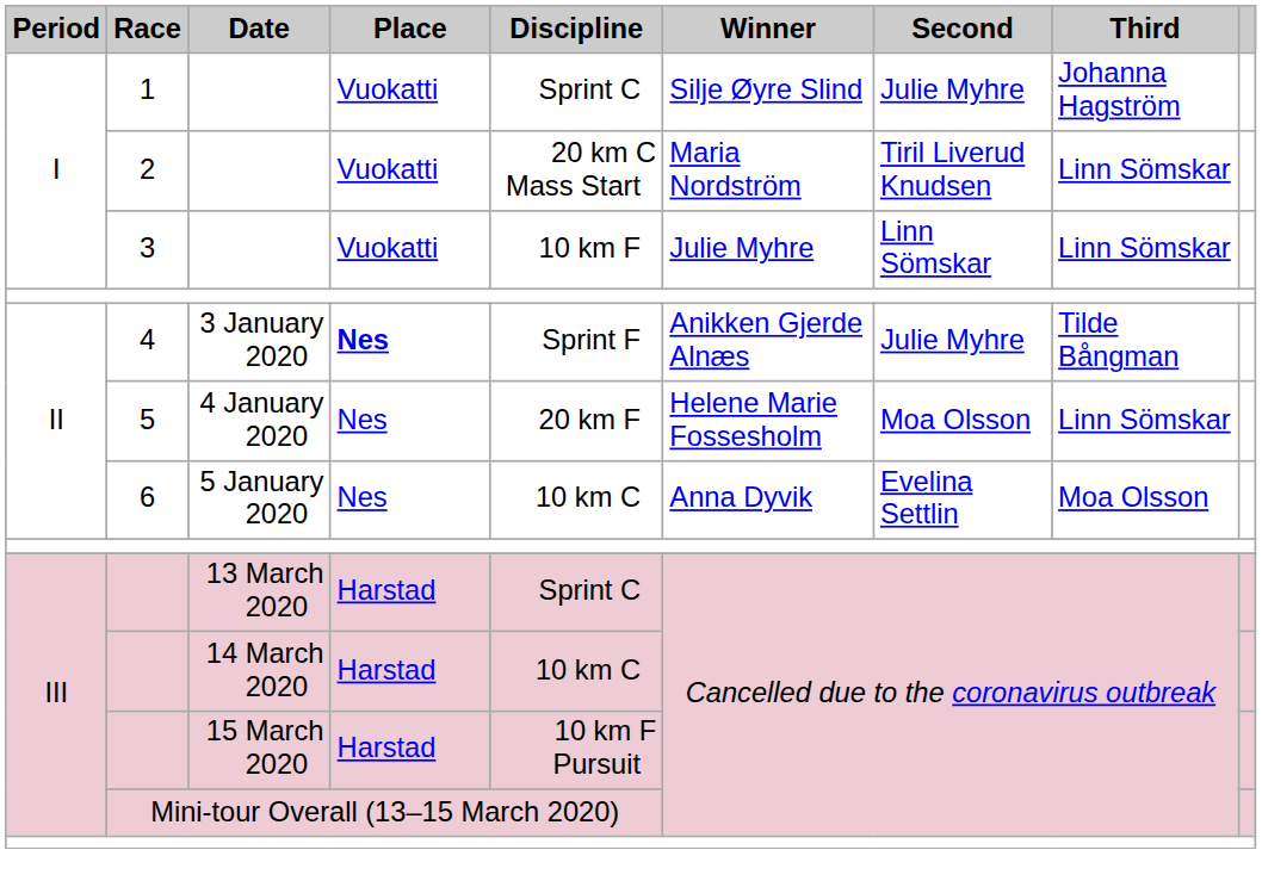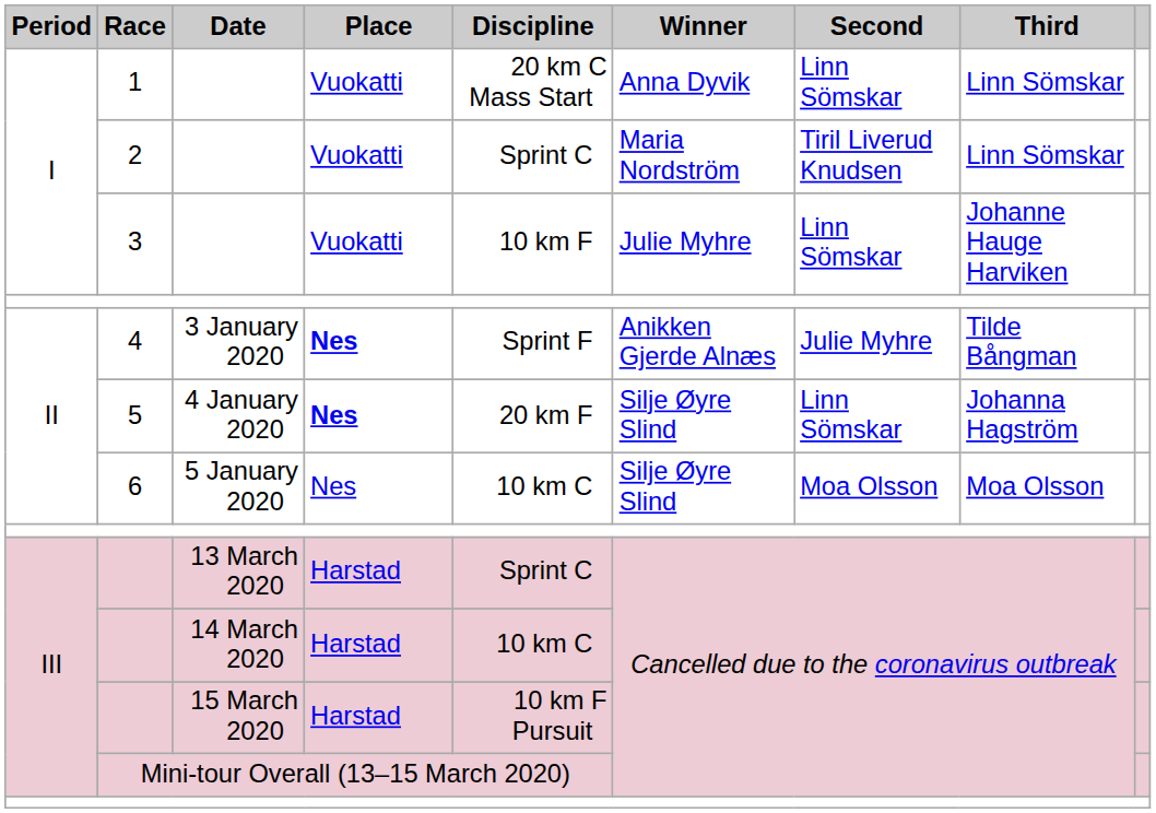 <table class="wikitable plainrowheaders" style="background:#fff; font-size:86%; line-height:16px; border:grey solid 1px; border-collapse:collapse;">
 <tr style="background:#ccc; text-align:center;">
 <th scope="col" style="background:#ccc; width=20 px;">Period</th>
 <th scope="col" style="background:#ccc; width=30 px;">Race</th>
 <th scope="col" style="background:#ccc; width:120px;">Date</th>
 <th scope="col" style="background:#ccc; width:160px;">Place</th>
 <th scope="col" style="background:#ccc; width:130px;">Discipline</th>
 <th scope="col" style="background:#ccc; width:185px;">Winner</th>
 <th scope="col" style="background:#ccc; width:185px;">Second</th>
 <th scope="col" style="background:#ccc; width:185px;">Third</th>
 <th scope="col" style="background:#ccc; width:10px;"></th>
 </tr>
 <tr>
 <td rowspan=3 align=center>I</td>
 <td align=center>1</td>
 <td align=right>  </td>
 <td> <a href='#'>Vuokatti</a></td>
-<td align=right>Sprint C  </td>
-<td> <a href='#'>Silje Øyre Slind</a></td>
-<td> <a href='#'>Julie Myhre</a></td>
-<td> <a href='#'>Johanna Hagström</a></td>
+<td align=right>20 km C Mass Start  </td>
+<td> <a href='#'>Anna Dyvik</a></td>
+<td> <a href='#'>Linn Sömskar</a></td>
+<td> <a href='#'>Linn Sömskar</a></td>
 <td></td>
 </tr>
 <tr>
 <td align=center>2</td>
 <td align=right>  </td>
 <td> <a href='#'>Vuokatti</a></td>
-<td align=right>20 km C Mass Start  </td>
+<td align=right>Sprint C  </td>
 <td> <a href='#'>Maria Nordström</a></td>
 <td> <a href='#'>Tiril Liverud Knudsen</a></td>
 <td> <a href='#'>Linn Sömskar</a></td>
 <td></td>
 </tr>
 <tr>
 <td align=center>3</td>
 <td align=right>  </td>
 <td> <a href='#'>Vuokatti</a></td>
 <td align=right>10 km F  </td>
 <td> <a href='#'>Julie Myhre</a></td>
 <td> <a href='#'>Linn Sömskar</a></td>
-<td> <a href='#'>Linn Sömskar</a></td>
+<td> <a href='#'>Johanne Hauge Harviken</a></td>
 <td></td>
 </tr>
 <tr>
 <td colspan="9"></td>
 </tr>
 <tr>
 <td rowspan=3 align=center>II</td>
 <td align=center>4</td>
 <td align=right>3 January 2020  </td>
 <td><strong> <a href='#'>Nes</a></strong></td>
 <td align=right>Sprint F  </td>
 <td> <a href='#'>Anikken Gjerde Alnæs</a></td>
 <td> <a href='#'>Julie Myhre</a></td>
 <td> <a href='#'>Tilde Bångman</a></td>
 <td></td>
 </tr>
 <tr>
 <td align=center>5</td>
 <td align=right>4 January 2020  </td>
-<td> <a href='#'>Nes</a></td>
+<td><strong> <a href='#'>Nes</a></strong></td>
 <td align=right>20 km F  </td>
-<td> <a href='#'>Helene Marie Fossesholm</a></td>
-<td> <a href='#'>Moa Olsson</a></td>
+<td> <a href='#'>Silje Øyre Slind</a></td>
 <td> <a href='#'>Linn Sömskar</a></td>
+<td> <a href='#'>Johanna Hagström</a></td>
 <td></td>
 </tr>
 <tr>
 <td align=center>6</td>
 <td align=right>5 January 2020  </td>
 <td> <a href='#'>Nes</a></td>
 <td align=right>10 km C  </td>
-<td> <a href='#'>Anna Dyvik</a></td>
-<td> <a href='#'>Evelina Settlin</a></td>
+<td> <a href='#'>Silje Øyre Slind</a></td>
+<td> <a href='#'>Moa Olsson</a></td>
 <td> <a href='#'>Moa Olsson</a></td>
 <td></td>
 </tr>
 <tr>
 <td colspan=9></td>
 </tr>
 <tr bgcolor="EDCCD5">
 <td rowspan=4 align=center>III</td>
 <td align=center></td>
 <td align=right>13 March 2020  </td>
 <td> <a href='#'>Harstad</a></td>
 <td align=right>Sprint C  </td>
 <td rowspan=4 colspan=3 align=center><em>Cancelled due to the <a href='#'>coronavirus outbreak</a></em></td>
 <td></td>
 </tr>
 <tr bgcolor="EDCCD5">
 <td align=center></td>
 <td align=right>14 March 2020  </td>
 <td> <a href='#'>Harstad</a></td>
 <td align=right>10 km C  </td>
 <td></td>
 </tr>
 <tr bgcolor="EDCCD5">
 <td align=center></td>
 <td align=right>15 March 2020  </td>
 <td> <a href='#'>Harstad</a></td>
 <td align=right>10 km F Pursuit  </td>
 <td></td>
 </tr>
 <tr bgcolor="EDCCD5">
 <td colspan=4 align=center>Mini-tour Overall (13–15 March 2020)</td>
 <td></td>
 </tr>
 <tr>
 <td colspan=9></td>
 </tr>
 </table>
